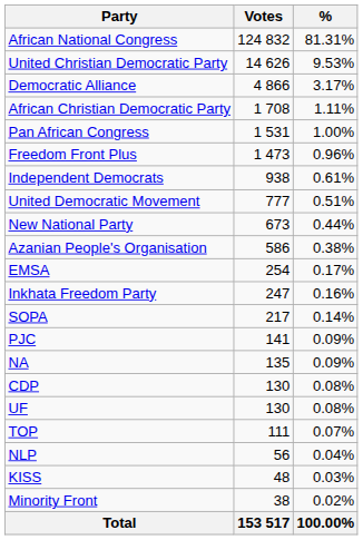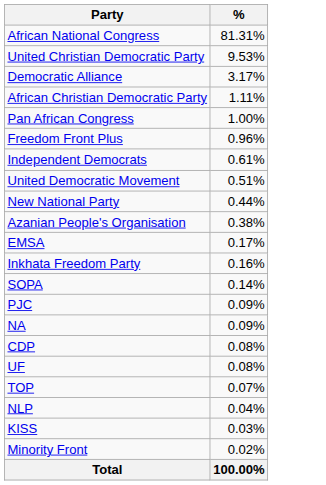 <table class="wikitable" style="font-size: 95%; text-align: right">
 <tr>
 <th>Party</th>
-<th>Votes</th>
 <th>%</th>
 </tr>
 <tr>
 <td align=left><a href='#'>African National Congress</a></td>
-<td>124 832</td>
 <td>81.31%</td>
 </tr>
 <tr>
 <td align=left><a href='#'>United Christian Democratic Party</a></td>
-<td>14 626</td>
 <td>9.53%</td>
 </tr>
 <tr>
 <td align=left><a href='#'>Democratic Alliance</a></td>
-<td>4 866</td>
 <td>3.17%</td>
 </tr>
 <tr>
 <td align=left><a href='#'>African Christian Democratic Party</a></td>
-<td>1 708</td>
 <td>1.11%</td>
 </tr>
 <tr>
 <td align=left><a href='#'>Pan African Congress</a></td>
-<td>1 531</td>
 <td>1.00%</td>
 </tr>
 <tr>
 <td align=left><a href='#'>Freedom Front Plus</a></td>
-<td>1 473</td>
 <td>0.96%</td>
 </tr>
 <tr>
 <td align=left><a href='#'>Independent Democrats</a></td>
-<td>938</td>
 <td>0.61%</td>
 </tr>
 <tr>
 <td align=left><a href='#'>United Democratic Movement</a></td>
-<td>777</td>
 <td>0.51%</td>
 </tr>
 <tr>
 <td align=left><a href='#'>New National Party</a></td>
-<td>673</td>
 <td>0.44%</td>
 </tr>
 <tr>
 <td align=left><a href='#'>Azanian People's Organisation</a></td>
-<td>586</td>
 <td>0.38%</td>
 </tr>
 <tr>
 <td align=left><a href='#'>EMSA</a></td>
-<td>254</td>
 <td>0.17%</td>
 </tr>
 <tr>
 <td align=left><a href='#'>Inkhata Freedom Party</a></td>
-<td>247</td>
 <td>0.16%</td>
 </tr>
 <tr>
 <td align=left><a href='#'>SOPA</a></td>
-<td>217</td>
 <td>0.14%</td>
 </tr>
 <tr>
 <td align=left><a href='#'>PJC</a></td>
-<td>141</td>
 <td>0.09%</td>
 </tr>
 <tr>
 <td align=left><a href='#'>NA</a></td>
-<td>135</td>
 <td>0.09%</td>
 </tr>
 <tr>
 <td align=left><a href='#'>CDP</a></td>
-<td>130</td>
 <td>0.08%</td>
 </tr>
 <tr>
 <td align=left><a href='#'>UF</a></td>
-<td>130</td>
 <td>0.08%</td>
 </tr>
 <tr>
 <td align=left><a href='#'>TOP</a></td>
-<td>111</td>
 <td>0.07%</td>
 </tr>
 <tr>
 <td align=left><a href='#'>NLP</a></td>
-<td>56</td>
 <td>0.04%</td>
 </tr>
 <tr>
 <td align=left><a href='#'>KISS</a></td>
-<td>48</td>
 <td>0.03%</td>
 </tr>
 <tr>
 <td align=left><a href='#'>Minority Front</a></td>
-<td>38</td>
 <td>0.02%</td>
 </tr>
 <tr>
 <th align=left>Total</th>
-<th>153 517</th>
 <th>100.00%</th>
 </tr>
 </table>
